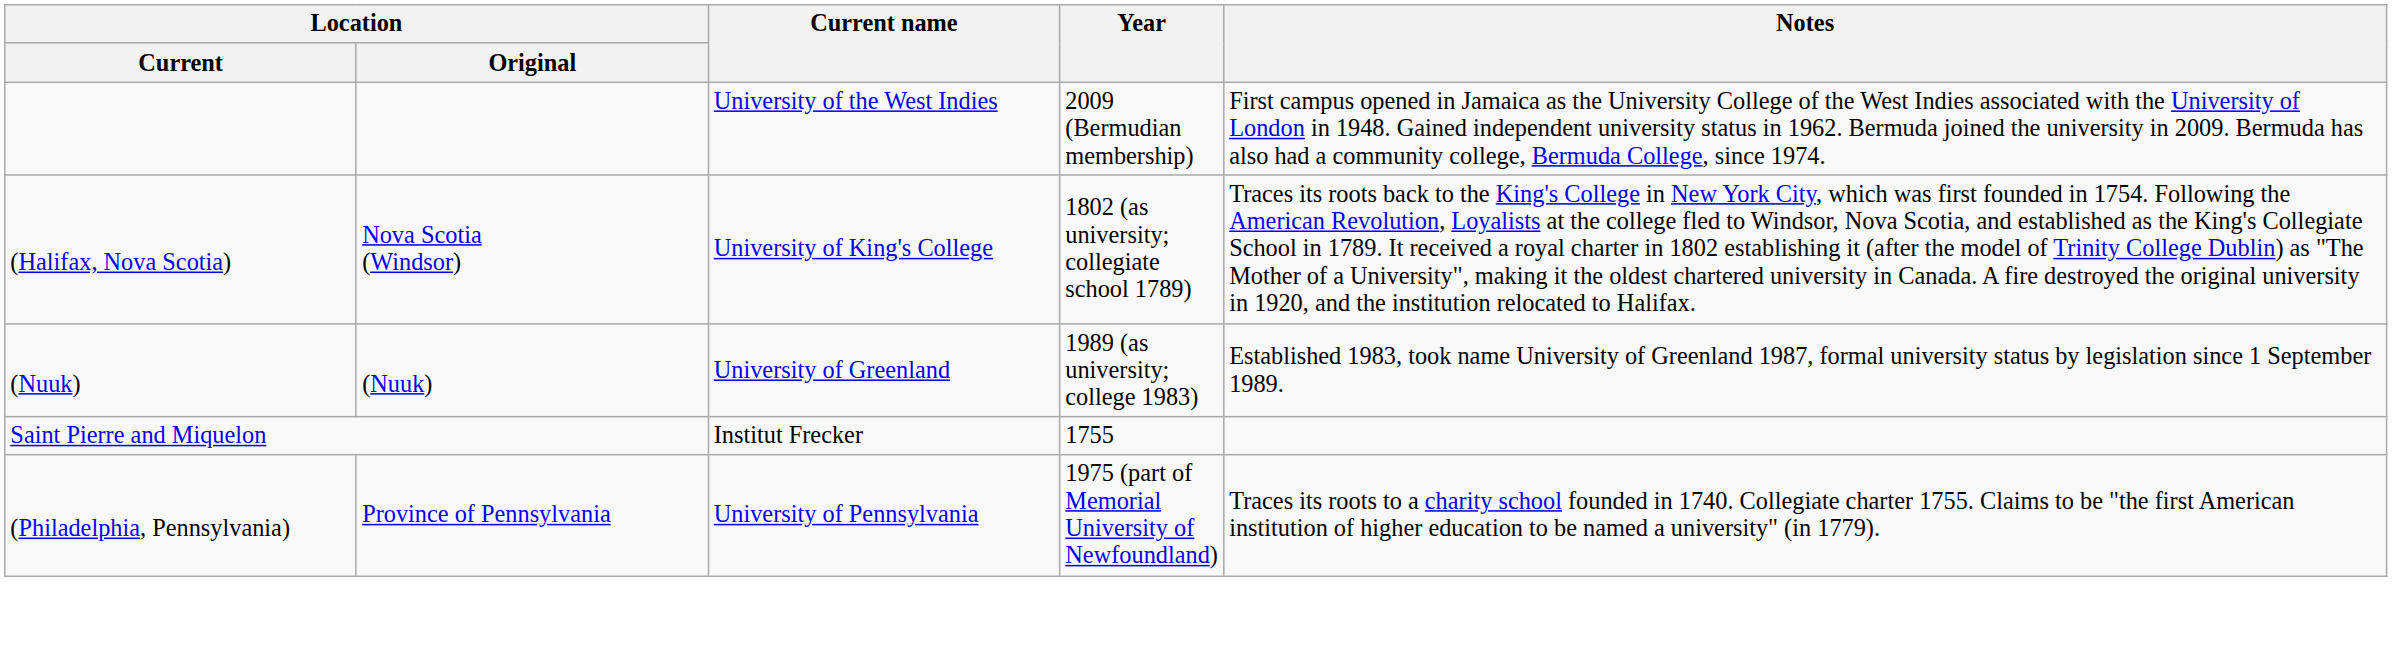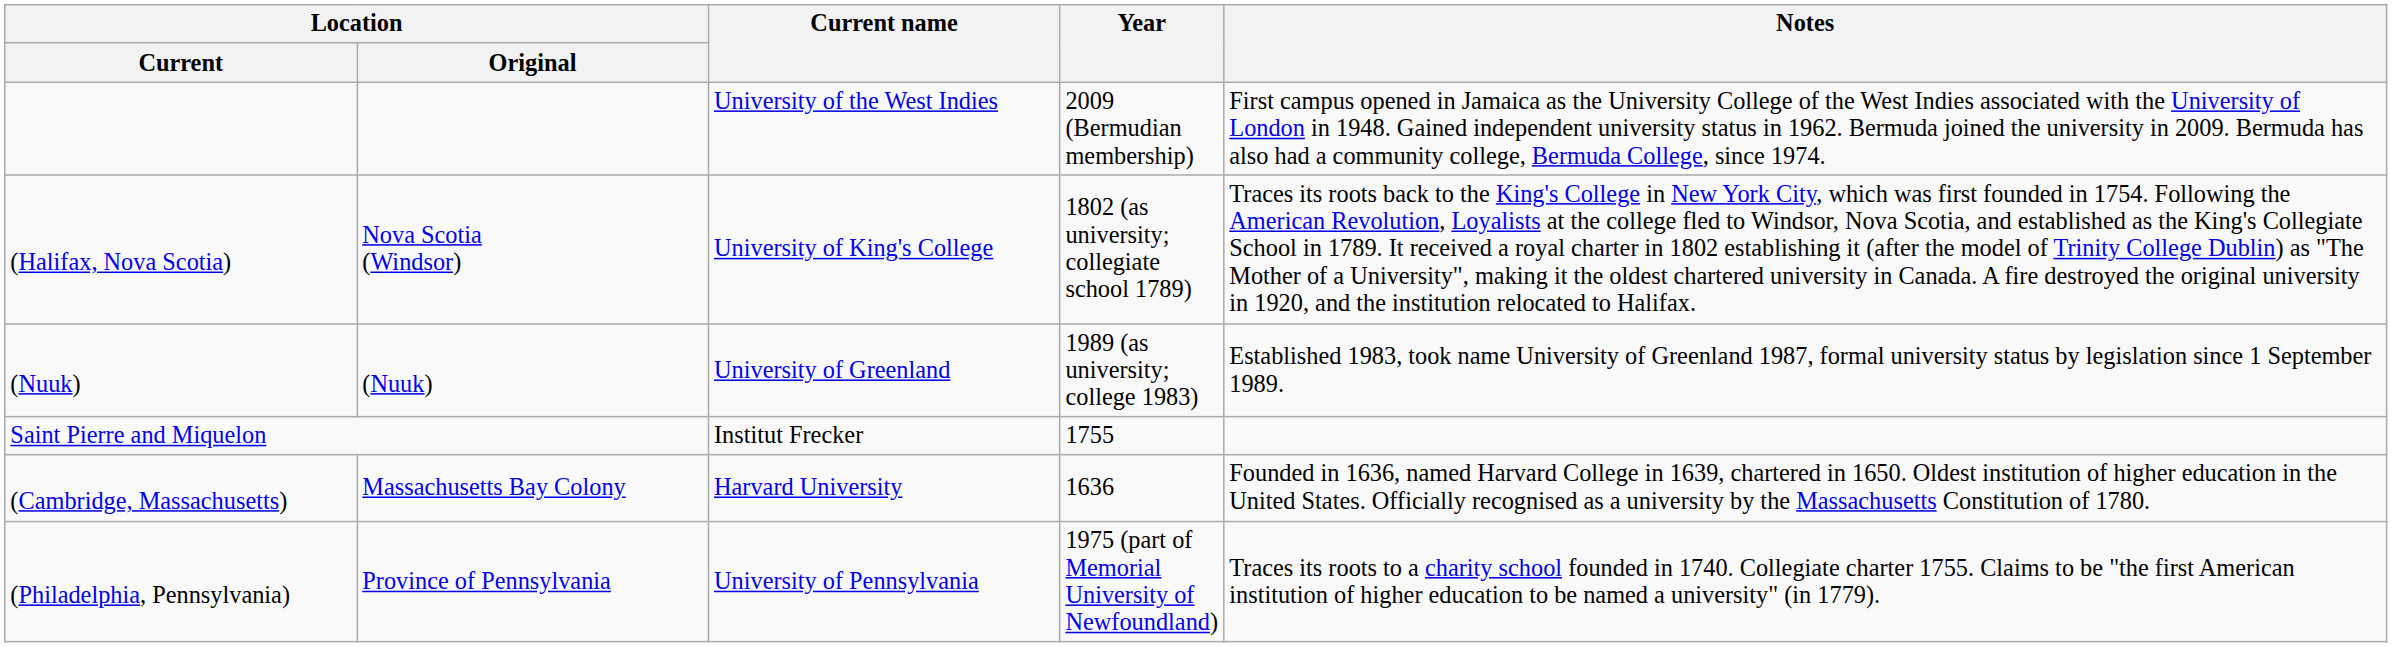 <table class="wikitable sortable">
 <tr valign="top">
 <th colspan=2>Location</th>
 <th width="15%" rowspan=2>Current name</th>
 <th width="5%" rowspan=2>Year</th>
 <th width="50%" rowspan=2>Notes</th>
 </tr>
 <tr>
 <th width="15%">Current</th>
 <th width="15%">Original</th>
 </tr>
 <tr valign="top">
 <td></td>
 <td></td>
 <td><a href='#'>University of the West Indies</a></td>
 <td>2009 (Bermudian membership)</td>
 <td>First campus opened in Jamaica as the University College of the West Indies associated with the <a href='#'>University of London</a> in 1948. Gained independent university status in 1962. Bermuda joined the university in 2009. Bermuda has also had a community college, <a href='#'>Bermuda College</a>, since 1974.</td>
 </tr>
 <tr>
 <td><br>(<a href='#'>Halifax, Nova Scotia</a>)</td>
 <td> <a href='#'>Nova Scotia</a><br>(<a href='#'>Windsor</a>)</td>
 <td><a href='#'>University of King's College</a></td>
 <td>1802 (as university; collegiate school 1789)</td>
 <td>Traces its roots back to the <a href='#'>King's College</a> in <a href='#'>New York City</a>, which was first founded in 1754. Following the <a href='#'>American Revolution</a>, <a href='#'>Loyalists</a> at the college fled to Windsor, Nova Scotia, and established as the King's Collegiate School in 1789. It received a royal charter in 1802 establishing it (after the model of <a href='#'>Trinity College Dublin</a>) as "The Mother of a University", making it the oldest chartered university in Canada. A fire destroyed the original university in 1920, and the institution relocated to Halifax.</td>
 </tr>
 <tr>
 <td><br>(<a href='#'>Nuuk</a>)</td>
 <td><br>(<a href='#'>Nuuk</a>)</td>
 <td><a href='#'>University of Greenland</a></td>
 <td>1989 (as university; college 1983)</td>
 <td>Established 1983, took name University of Greenland 1987, formal university status by legislation since 1 September 1989.</td>
 </tr>
 <tr>
 <td colspan=2> <a href='#'>Saint Pierre and Miquelon</a></td>
 <td>Institut Frecker</td>
 <td>1755</td>
 <td></td>
 </tr>
 <tr>
+<td><br>(<a href='#'>Cambridge, Massachusetts</a>)</td>
+<td> <a href='#'>Massachusetts Bay Colony</a></td>
+<td><a href='#'>Harvard University</a></td>
+<td>1636</td>
+<td>Founded in 1636, named Harvard College in 1639, chartered in 1650. Oldest institution of higher education in the United States. Officially recognised as a university by the <a href='#'>Massachusetts</a> Constitution of 1780.</td>
+</tr>
+<tr>
 <td><br>(<a href='#'>Philadelphia</a>, Pennsylvania)</td>
 <td> <a href='#'>Province of Pennsylvania</a></td>
 <td><a href='#'>University of Pennsylvania</a></td>
 <td>1975 (part of <a href='#'>Memorial University of Newfoundland</a>)</td>
 <td>Traces its roots to a <a href='#'>charity school</a> founded in 1740. Collegiate charter 1755. Claims to be "the first American institution of higher education to be named a university" (in 1779).</td>
 </tr>
 </table>
